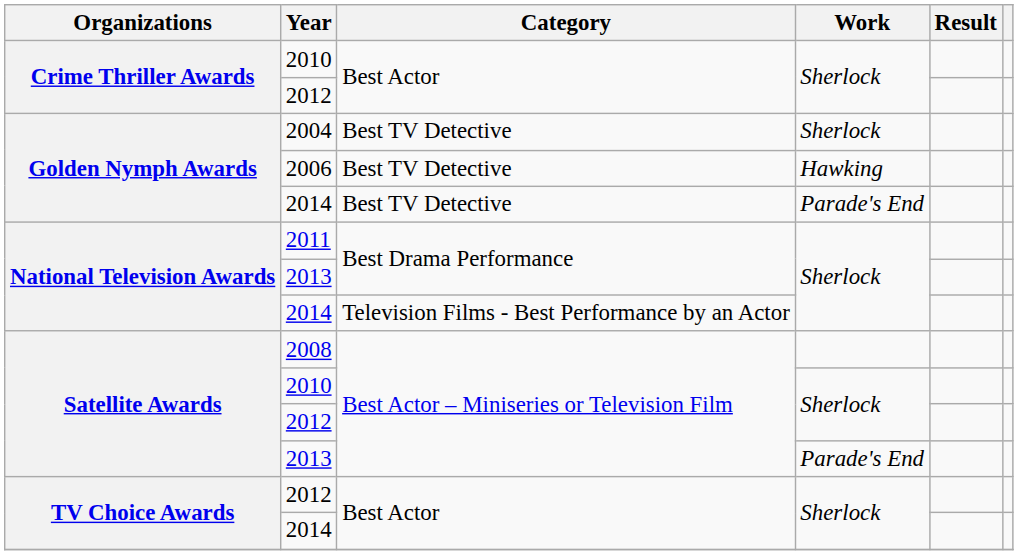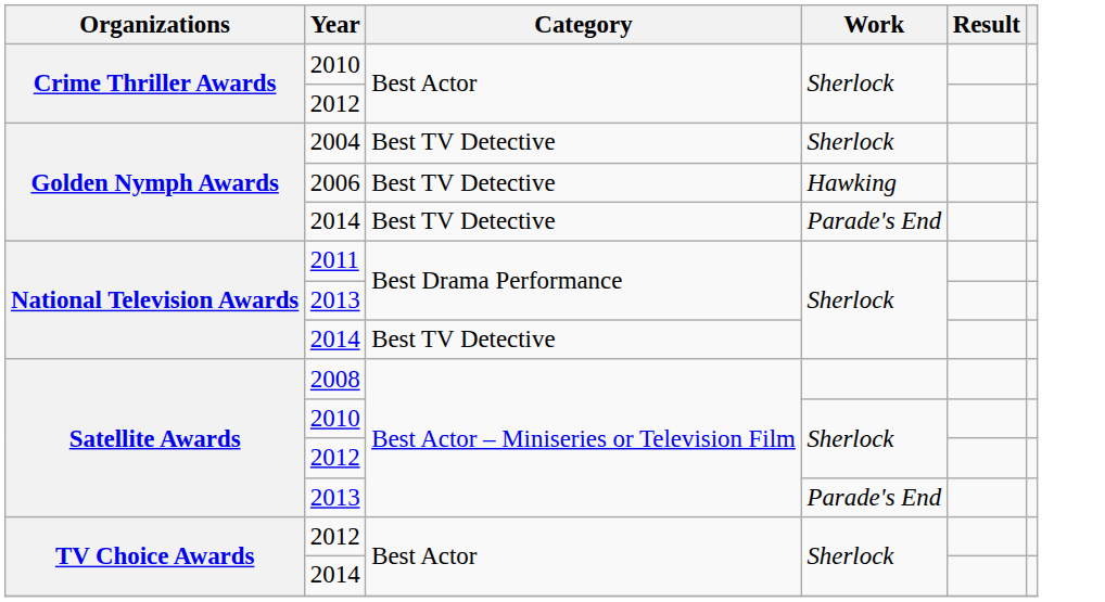 <table class= "wikitable plainrowheaders sortable">
 <tr>
 <th>Organizations</th>
 <th scope="col">Year</th>
 <th scope="col">Category</th>
 <th scope="col">Work</th>
 <th scope="col">Result</th>
 <th scope="col" class="unsortable"></th>
 </tr>
 <tr>
 <th scope="row" rowspan="2"><a href='#'>Crime Thriller Awards</a></th>
 <td>2010</td>
 <td rowspan=2>Best Actor</td>
 <td rowspan=2><em>Sherlock</em></td>
 <td></td>
 <td style="text-align:center;"></td>
 </tr>
 <tr>
 <td>2012</td>
 <td></td>
 </tr>
 <tr>
 <th scope="row" rowspan="3"><a href='#'>Golden Nymph Awards</a></th>
 <td>2004</td>
 <td>Best TV Detective</td>
 <td><em>Sherlock</em></td>
 <td></td>
 <td style="text-align:center;"></td>
 </tr>
 <tr>
 <td>2006</td>
 <td>Best TV Detective</td>
 <td><em>Hawking</em></td>
 <td></td>
 <td style="text-align:center;"></td>
 </tr>
 <tr>
 <td>2014</td>
 <td>Best TV Detective</td>
 <td><em>Parade's End</em></td>
 <td></td>
 <td style="text-align:center;"></td>
 </tr>
 <tr>
 <th scope="row" rowspan="3"><a href='#'>National Television Awards</a></th>
 <td><a href='#'>2011</a></td>
 <td rowspan=2>Best Drama Performance</td>
 <td rowspan=3><em>Sherlock</em></td>
 <td></td>
 <td style="text-align:center;"></td>
 </tr>
 <tr>
 <td><a href='#'>2013</a></td>
 <td></td>
 <td style="text-align:center;"></td>
 </tr>
 <tr>
 <td><a href='#'>2014</a></td>
-<td>Television Films - Best Performance by an Actor</td>
+<td>Best TV Detective</td>
 <td></td>
 <td style="text-align:center;"></td>
 </tr>
 <tr>
 <th scope="row" rowspan="4"><a href='#'>Satellite Awards</a></th>
 <td><a href='#'>2008</a></td>
 <td rowspan=4><a href='#'>Best Actor – Miniseries or Television Film</a></td>
 <td><em></em></td>
 <td></td>
 <td align="center"></td>
 </tr>
 <tr>
 <td><a href='#'>2010</a></td>
 <td rowspan=2><em>Sherlock</em></td>
 <td></td>
 <td align="center"></td>
 </tr>
 <tr>
 <td><a href='#'>2012</a></td>
 <td></td>
 <td align="center"></td>
 </tr>
 <tr>
 <td><a href='#'>2013</a></td>
 <td><em>Parade's End</em></td>
 <td></td>
 <td align="center"></td>
 </tr>
 <tr>
 <th scope="row" rowspan="2"><a href='#'>TV Choice Awards</a></th>
 <td>2012</td>
 <td rowspan=2>Best Actor</td>
 <td rowspan=2><em>Sherlock</em></td>
 <td></td>
 <td style="text-align:center;"></td>
 </tr>
 <tr>
 <td>2014</td>
 <td></td>
 <td style="text-align:center;"></td>
 </tr>
 <tr>
 </tr>
 </table>
